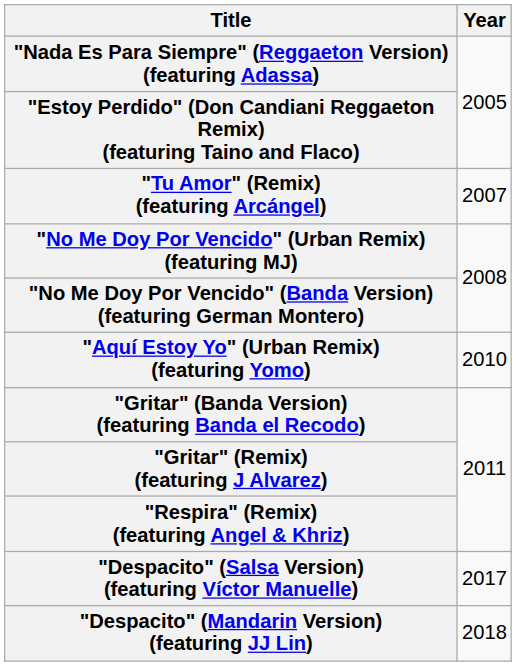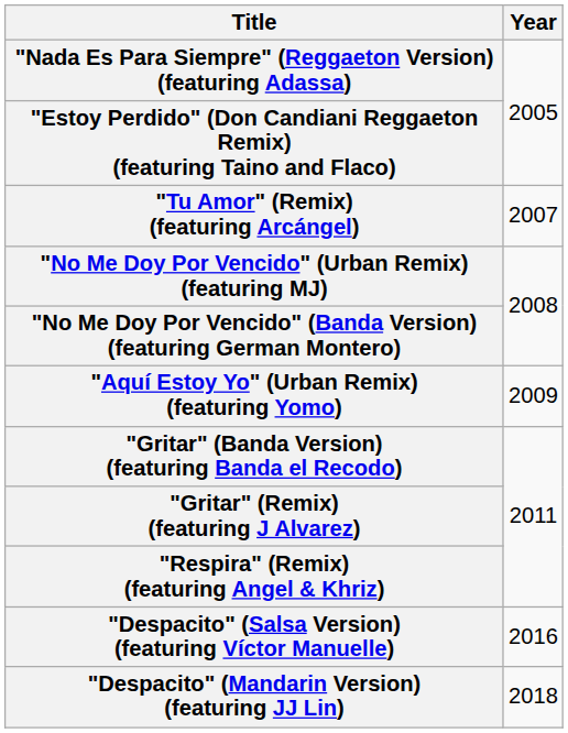 <table class="wikitable plainrowheaders" style="text-align:center;">
 <tr>
 <th scope="col" style="width:22em;">Title</th>
 <th scope="col" style="width:1em;">Year</th>
 </tr>
 <tr>
 <th scope="row">"Nada Es Para Siempre" (<a href='#'>Reggaeton</a> Version)<br><span>(featuring <a href='#'>Adassa</a>)</span></th>
 <td rowspan="2">2005</td>
 </tr>
 <tr>
 <th scope="row">"Estoy Perdido" (Don Candiani Reggaeton Remix)<br><span>(featuring Taino and Flaco)</span></th>
 </tr>
 <tr>
 <th scope="row">"<a href='#'>Tu Amor</a>" (Remix)<br><span>(featuring <a href='#'>Arcángel</a>)</span></th>
 <td>2007</td>
 </tr>
 <tr>
 <th scope="row">"<a href='#'>No Me Doy Por Vencido</a>" (Urban Remix)<br><span>(featuring MJ)</span></th>
 <td rowspan="2">2008</td>
 </tr>
 <tr>
 <th scope="row">"No Me Doy Por Vencido" (<a href='#'>Banda</a> Version)<br><span>(featuring German Montero)</span></th>
 </tr>
 <tr>
 <th scope="row">"<a href='#'>Aquí Estoy Yo</a>" (Urban Remix)<br><span>(featuring <a href='#'>Yomo</a>)</span></th>
-<td>2010</td>
+<td>2009</td>
 </tr>
 <tr>
 <th scope="row">"Gritar" (Banda Version)<br><span>(featuring <a href='#'>Banda el Recodo</a>)</span></th>
 <td rowspan="3">2011</td>
 </tr>
 <tr>
 <th scope="row">"Gritar" (Remix)<br><span>(featuring <a href='#'>J Alvarez</a>)</span></th>
 </tr>
 <tr>
 <th scope="row">"Respira" (Remix)<br><span>(featuring <a href='#'>Angel & Khriz</a>)</span></th>
 </tr>
 <tr>
 <th scope="row">"Despacito" (<a href='#'>Salsa</a> Version)<br><span>(featuring <a href='#'>Víctor Manuelle</a>)</span></th>
-<td>2017</td>
+<td>2016</td>
 </tr>
 <tr>
 <th scope="row">"Despacito" (<a href='#'>Mandarin</a> Version)<br><span>(featuring <a href='#'>JJ Lin</a>)</span></th>
 <td>2018</td>
 </tr>
 </table>
